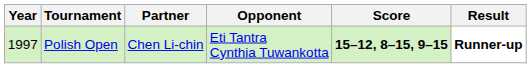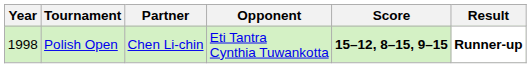 <table class="sortable wikitable" style="font-size: 90%;">
 <tr>
 <th>Year</th>
 <th>Tournament</th>
 <th>Partner</th>
 <th>Opponent</th>
 <th>Score</th>
 <th>Result</th>
 </tr>
 <tr style="background:#D4F1C5">
-<td align="center">1997</td>
+<td align="center">1998</td>
 <td align="left"><a href='#'>Polish Open</a></td>
 <td align="left"> <a href='#'>Chen Li-chin</a></td>
 <td align="left"> <a href='#'>Eti Tantra</a> <br>  <a href='#'>Cynthia Tuwankotta</a></td>
 <td align="left"><strong>15–12, 8–15, 9–15</strong></td>
 <td style="text-align:left; background:white"> <strong>Runner-up</strong></td>
 </tr>
 </table>
